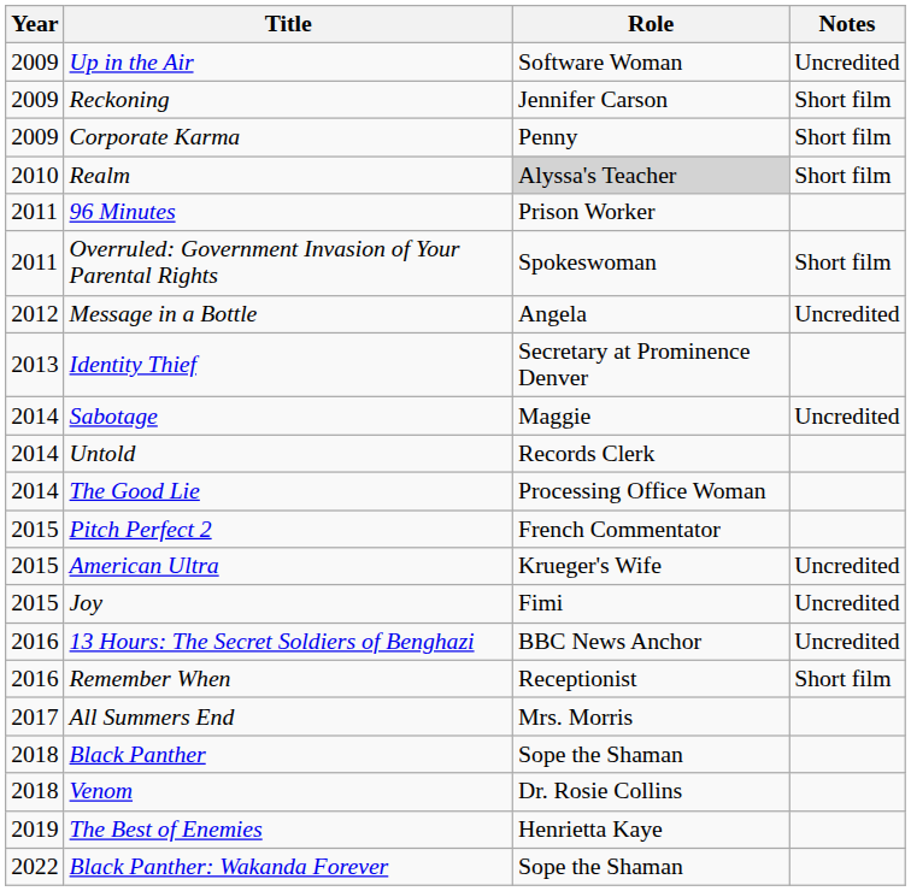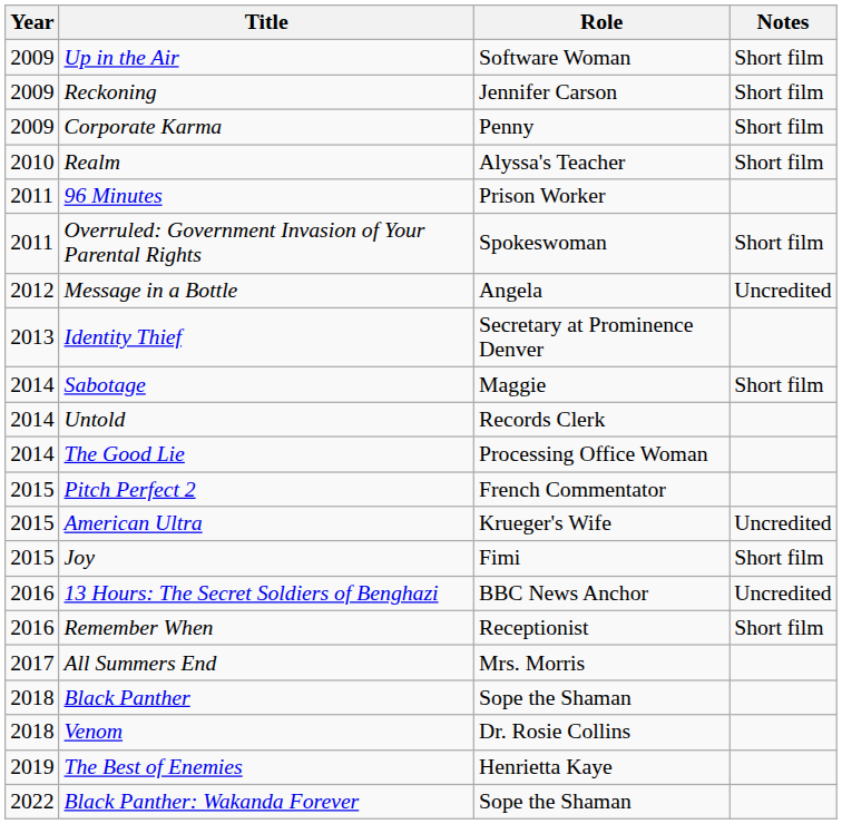 <table class="wikitable sortable">
 <tr>
 <th>Year</th>
 <th>Title</th>
 <th>Role</th>
 <th>Notes</th>
 </tr>
 <tr>
 <td>2009</td>
 <td><em><a href='#'>Up in the Air</a></em></td>
 <td>Software Woman</td>
-<td>Uncredited</td>
+<td>Short film</td>
 </tr>
 <tr>
 <td>2009</td>
 <td><em>Reckoning</em></td>
 <td>Jennifer Carson</td>
 <td>Short film</td>
 </tr>
 <tr>
 <td>2009</td>
 <td><em>Corporate Karma</em></td>
 <td>Penny</td>
 <td>Short film</td>
 </tr>
 <tr>
 <td>2010</td>
 <td><em>Realm</em></td>
-<td style="background: lightgrey;">Alyssa's Teacher</td>
+<td>Alyssa's Teacher</td>
 <td>Short film</td>
 </tr>
 <tr>
 <td>2011</td>
 <td><em><a href='#'>96 Minutes</a></em></td>
 <td>Prison Worker</td>
 <td></td>
 </tr>
 <tr>
 <td>2011</td>
 <td><em>Overruled: Government Invasion of Your Parental Rights</em></td>
 <td>Spokeswoman</td>
 <td>Short film</td>
 </tr>
 <tr>
 <td>2012</td>
 <td><em>Message in a Bottle</em></td>
 <td>Angela</td>
 <td>Uncredited</td>
 </tr>
 <tr>
 <td>2013</td>
 <td><em><a href='#'>Identity Thief</a></em></td>
 <td>Secretary at Prominence Denver</td>
 <td></td>
 </tr>
 <tr>
 <td>2014</td>
 <td><em><a href='#'>Sabotage</a></em></td>
 <td>Maggie</td>
-<td>Uncredited</td>
+<td>Short film</td>
 </tr>
 <tr>
 <td>2014</td>
 <td><em>Untold</em></td>
 <td>Records Clerk</td>
 <td></td>
 </tr>
 <tr>
 <td>2014</td>
 <td><em><a href='#'>The Good Lie</a></em></td>
 <td>Processing Office Woman</td>
 <td></td>
 </tr>
 <tr>
 <td>2015</td>
 <td><em><a href='#'>Pitch Perfect 2</a></em></td>
 <td>French Commentator</td>
 <td></td>
 </tr>
 <tr>
 <td>2015</td>
 <td><em><a href='#'>American Ultra</a></em></td>
 <td>Krueger's Wife</td>
 <td>Uncredited</td>
 </tr>
 <tr>
 <td>2015</td>
 <td><em>Joy</em></td>
 <td>Fimi</td>
-<td>Uncredited</td>
+<td>Short film</td>
 </tr>
 <tr>
 <td>2016</td>
 <td><em><a href='#'>13 Hours: The Secret Soldiers of Benghazi</a></em></td>
 <td>BBC News Anchor</td>
 <td>Uncredited</td>
 </tr>
 <tr>
 <td>2016</td>
 <td><em>Remember When</em></td>
 <td>Receptionist</td>
 <td>Short film</td>
 </tr>
 <tr>
 <td>2017</td>
 <td><em>All Summers End</em></td>
 <td>Mrs. Morris</td>
 <td></td>
 </tr>
 <tr>
 <td>2018</td>
 <td><em><a href='#'>Black Panther</a></em></td>
 <td>Sope the Shaman</td>
 <td></td>
 </tr>
 <tr>
 <td>2018</td>
 <td><em><a href='#'>Venom</a></em></td>
 <td>Dr. Rosie Collins</td>
 <td></td>
 </tr>
 <tr>
 <td>2019</td>
 <td><em><a href='#'>The Best of Enemies</a></em></td>
 <td>Henrietta Kaye</td>
 <td></td>
 </tr>
 <tr>
 <td>2022</td>
 <td><em><a href='#'>Black Panther: Wakanda Forever</a></em></td>
 <td>Sope the Shaman</td>
 <td></td>
 </tr>
 </table>
